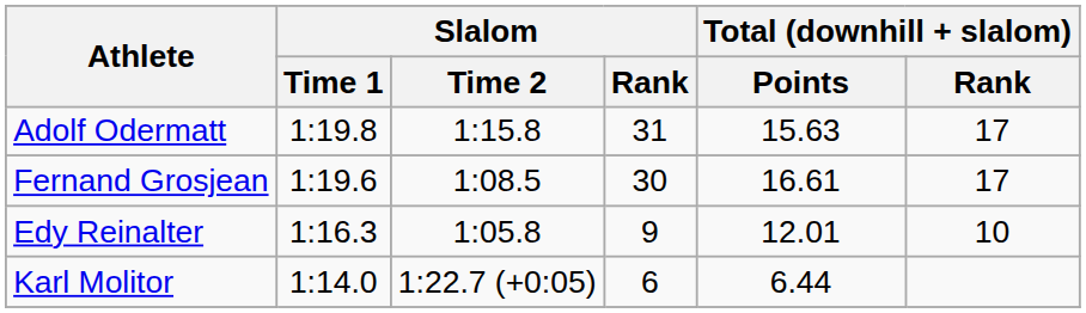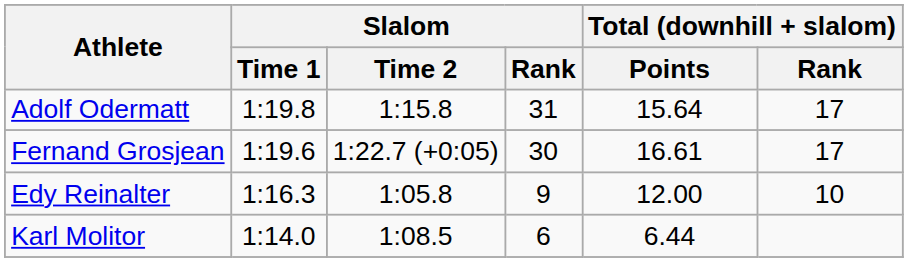 <table class="wikitable" style="font-size:90%; text-align:center;">
 <tr>
 <th rowspan="2">Athlete</th>
 <th colspan="3">Slalom</th>
 <th colspan="2">Total (downhill + slalom)</th>
 </tr>
 <tr>
 <th>Time 1</th>
 <th>Time 2</th>
 <th>Rank</th>
 <th>Points</th>
 <th>Rank</th>
 </tr>
 <tr>
 <td style="text-align:left;"><a href='#'>Adolf Odermatt</a></td>
 <td>1:19.8</td>
 <td>1:15.8</td>
 <td>31</td>
-<td>15.63</td>
+<td>15.64</td>
 <td>17</td>
 </tr>
 <tr>
 <td style="text-align:left;"><a href='#'>Fernand Grosjean</a></td>
 <td>1:19.6</td>
-<td>1:08.5</td>
+<td>1:22.7 (+0:05)</td>
 <td>30</td>
 <td>16.61</td>
 <td>17</td>
 </tr>
 <tr>
 <td style="text-align:left;"><a href='#'>Edy Reinalter</a></td>
 <td>1:16.3</td>
 <td>1:05.8</td>
 <td>9</td>
-<td>12.01</td>
+<td>12.00</td>
 <td>10</td>
 </tr>
 <tr>
 <td style="text-align:left;"><a href='#'>Karl Molitor</a></td>
 <td>1:14.0</td>
-<td>1:22.7 (+0:05)</td>
+<td>1:08.5</td>
 <td>6</td>
 <td>6.44</td>
 <td></td>
 </tr>
 </table>
